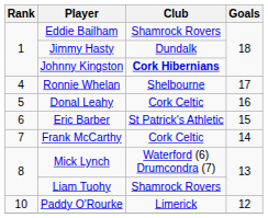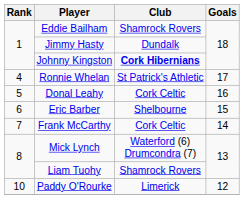 <table class="wikitable" style="text-align:center">
 <tr>
 <th>Rank</th>
 <th>Player</th>
 <th>Club</th>
 <th>Goals</th>
 </tr>
 <tr>
 <td rowspan="3">1</td>
 <td><a href='#'>Eddie Bailham</a></td>
 <td><a href='#'>Shamrock Rovers</a></td>
 <td rowspan="3">18</td>
 </tr>
 <tr>
 <td><a href='#'>Jimmy Hasty</a></td>
 <td><a href='#'>Dundalk</a></td>
 </tr>
 <tr>
 <td><a href='#'>Johnny Kingston</a></td>
 <td><strong><a href='#'>Cork Hibernians</a></strong></td>
 </tr>
 <tr>
 <td>4</td>
 <td><a href='#'>Ronnie Whelan</a></td>
-<td><a href='#'>Shelbourne</a></td>
+<td><a href='#'>St Patrick's Athletic</a></td>
 <td>17</td>
 </tr>
 <tr>
 <td>5</td>
 <td><a href='#'>Donal Leahy</a></td>
 <td><a href='#'>Cork Celtic</a></td>
 <td>16</td>
 </tr>
 <tr>
 <td>6</td>
 <td><a href='#'>Eric Barber</a></td>
-<td><a href='#'>St Patrick's Athletic</a></td>
+<td><a href='#'>Shelbourne</a></td>
 <td>15</td>
 </tr>
 <tr>
 <td>7</td>
 <td><a href='#'>Frank McCarthy</a></td>
 <td><a href='#'>Cork Celtic</a></td>
 <td>14</td>
 </tr>
 <tr>
 <td rowspan="2">8</td>
 <td><a href='#'>Mick Lynch</a></td>
 <td><a href='#'>Waterford</a> (6)<br><a href='#'>Drumcondra</a> (7)</td>
 <td rowspan="2">13</td>
 </tr>
 <tr>
 <td><a href='#'>Liam Tuohy</a></td>
 <td><a href='#'>Shamrock Rovers</a></td>
 </tr>
 <tr>
 <td>10</td>
 <td><a href='#'>Paddy O'Rourke</a></td>
 <td><a href='#'>Limerick</a></td>
 <td>12</td>
 </tr>
 <tr>
 </tr>
 </table>
